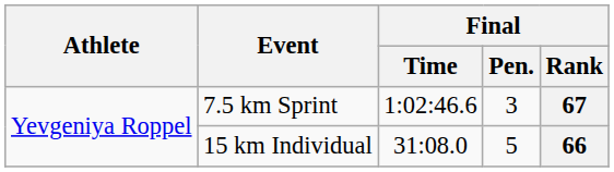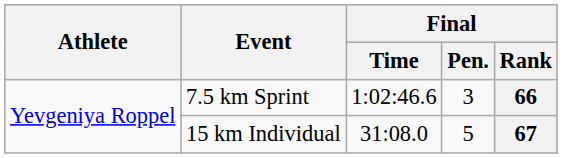 <table class="wikitable" style="font-size:90%">
 <tr>
 <th rowspan="2">Athlete</th>
 <th rowspan="2">Event</th>
 <th colspan="3">Final</th>
 </tr>
 <tr>
 <th>Time</th>
 <th>Pen.</th>
 <th>Rank</th>
 </tr>
 <tr>
 <td rowspan=2><a href='#'>Yevgeniya Roppel</a></td>
 <td>7.5 km Sprint</td>
 <td align="center">1:02:46.6</td>
 <td align="center">3</td>
-<th align="center">67</th>
+<th align="center">66</th>
 </tr>
 <tr>
 <td>15 km Individual</td>
 <td align="center">31:08.0</td>
 <td align="center">5</td>
-<th align="center">66</th>
+<th align="center">67</th>
 </tr>
 </table>
